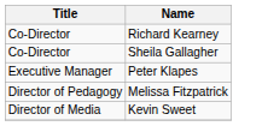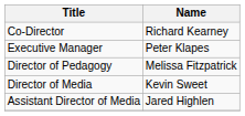 <table class="wikitable">
 <tr>
 <th>Title</th>
 <th>Name</th>
 </tr>
 <tr and>
 <td>Co-Director</td>
 <td>Richard Kearney</td>
-</tr>
-<tr>
-<td>Co-Director</td>
-<td>Sheila Gallagher</td>
 </tr>
 <tr>
 <td>Executive Manager</td>
 <td>Peter Klapes</td>
 </tr>
 <tr>
 <td>Director of Pedagogy</td>
 <td>Melissa Fitzpatrick</td>
 </tr>
 <tr>
 <td>Director of Media</td>
 <td>Kevin Sweet</td>
 </tr>
 <tr>
+<td>Assistant Director of Media</td>
+<td>Jared Highlen</td>
+</tr>
+<tr>
 </tr>
 </table>
